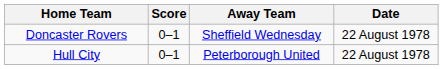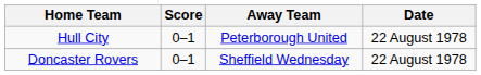 <table class="wikitable" style="text-align:center;">
 <tr>
 <th width=175>Home Team</th>
 <th width=20>Score</th>
 <th width=175>Away Team</th>
 <th width=125>Date</th>
 </tr>
 <tr>
+<td><a href='#'>Hull City</a></td>
+<td>0–1</td>
+<td><a href='#'>Peterborough United</a></td>
+<td>22 August 1978</td>
+</tr>
+<tr>
 <td><a href='#'>Doncaster Rovers</a></td>
 <td>0–1</td>
 <td><a href='#'>Sheffield Wednesday</a></td>
 <td>22 August 1978</td>
 </tr>
-<tr>
-<td><a href='#'>Hull City</a></td>
-<td>0–1</td>
-<td><a href='#'>Peterborough United</a></td>
-<td>22 August 1978</td>
-</tr>
 </table>
